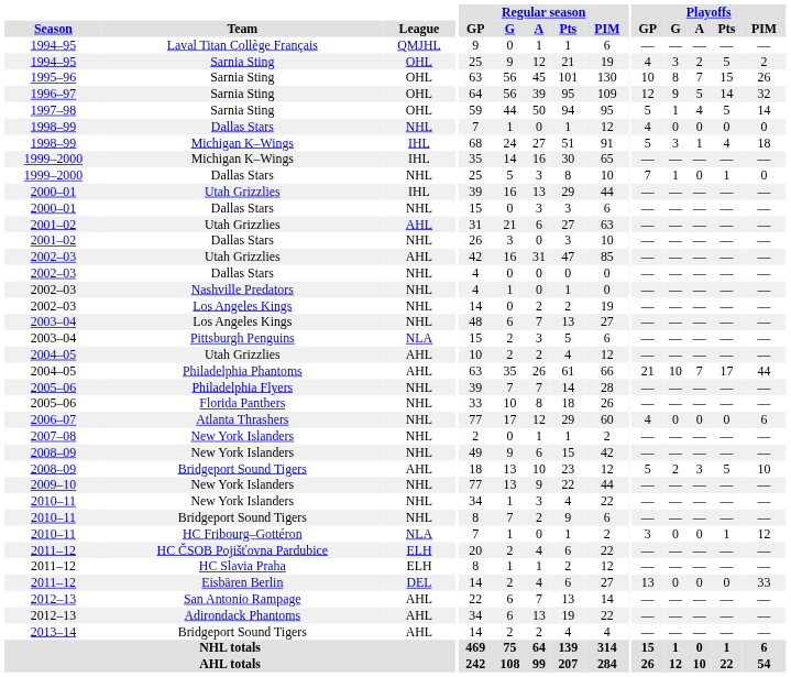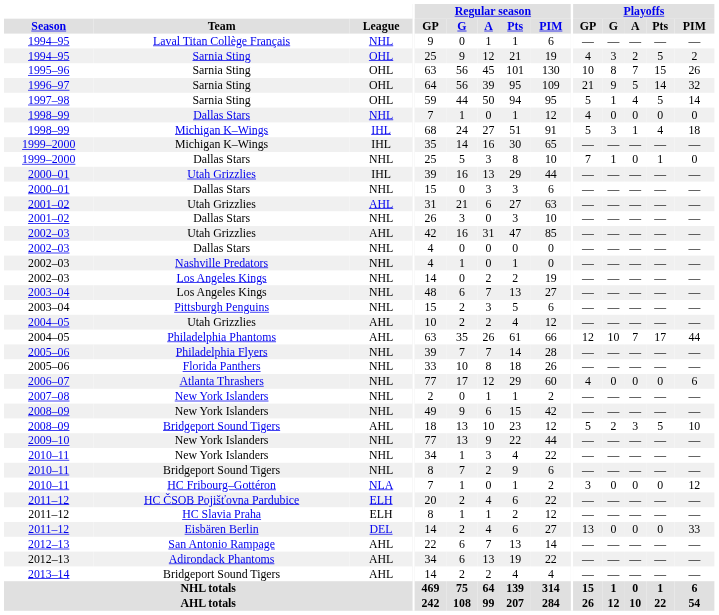 <table border="0" cellpadding="1" cellspacing="0" style="text-align:center; width:60em">
 <tr bgcolor="#e0e0e0">
 <th colspan="3" bgcolor="#ffffff"></th>
 <th rowspan="99" bgcolor="#ffffff"></th>
 <th colspan="5"><a href='#'>Regular season</a></th>
 <th rowspan="99" bgcolor="#ffffff"></th>
 <th colspan="5"><a href='#'>Playoffs</a></th>
 </tr>
 <tr bgcolor="#e0e0e0">
 <th><a href='#'>Season</a></th>
 <th>Team</th>
 <th>League</th>
 <th>GP</th>
 <th><a href='#'>G</a></th>
 <th><a href='#'>A</a></th>
 <th><a href='#'>Pts</a></th>
 <th><a href='#'>PIM</a></th>
 <th>GP</th>
 <th>G</th>
 <th>A</th>
 <th>Pts</th>
 <th>PIM</th>
 </tr>
 <tr>
 <td><a href='#'>1994–95</a></td>
 <td><a href='#'>Laval Titan Collège Français</a></td>
-<td><a href='#'>QMJHL</a></td>
+<td><a href='#'>NHL</a></td>
 <td>9</td>
 <td>0</td>
 <td>1</td>
 <td>1</td>
 <td>6</td>
 <td>—</td>
 <td>—</td>
 <td>—</td>
 <td>—</td>
 <td>—</td>
 </tr>
 <tr bgcolor="#f0f0f0">
 <td><a href='#'>1994–95</a></td>
 <td><a href='#'>Sarnia Sting</a></td>
 <td><a href='#'>OHL</a></td>
 <td>25</td>
 <td>9</td>
 <td>12</td>
 <td>21</td>
 <td>19</td>
 <td>4</td>
 <td>3</td>
 <td>2</td>
 <td>5</td>
 <td>2</td>
 </tr>
 <tr>
 <td><a href='#'>1995–96</a></td>
 <td>Sarnia Sting</td>
 <td>OHL</td>
 <td>63</td>
 <td>56</td>
 <td>45</td>
 <td>101</td>
 <td>130</td>
 <td>10</td>
 <td>8</td>
 <td>7</td>
 <td>15</td>
 <td>26</td>
 </tr>
 <tr bgcolor="#f0f0f0">
 <td><a href='#'>1996–97</a></td>
 <td>Sarnia Sting</td>
 <td>OHL</td>
 <td>64</td>
 <td>56</td>
 <td>39</td>
 <td>95</td>
 <td>109</td>
-<td>12</td>
+<td>21</td>
 <td>9</td>
 <td>5</td>
 <td>14</td>
 <td>32</td>
 </tr>
 <tr>
 <td><a href='#'>1997–98</a></td>
 <td>Sarnia Sting</td>
 <td>OHL</td>
 <td>59</td>
 <td>44</td>
 <td>50</td>
 <td>94</td>
 <td>95</td>
 <td>5</td>
 <td>1</td>
 <td>4</td>
 <td>5</td>
 <td>14</td>
 </tr>
 <tr bgcolor="#f0f0f0">
 <td><a href='#'>1998–99</a></td>
 <td><a href='#'>Dallas Stars</a></td>
 <td><a href='#'>NHL</a></td>
 <td>7</td>
 <td>1</td>
 <td>0</td>
 <td>1</td>
 <td>12</td>
 <td>4</td>
 <td>0</td>
 <td>0</td>
 <td>0</td>
 <td>0</td>
 </tr>
 <tr>
 <td><a href='#'>1998–99</a></td>
 <td><a href='#'>Michigan K–Wings</a></td>
 <td><a href='#'>IHL</a></td>
 <td>68</td>
 <td>24</td>
 <td>27</td>
 <td>51</td>
 <td>91</td>
 <td>5</td>
 <td>3</td>
 <td>1</td>
 <td>4</td>
 <td>18</td>
 </tr>
 <tr bgcolor="#f0f0f0">
 <td><a href='#'>1999–2000</a></td>
 <td>Michigan K–Wings</td>
 <td>IHL</td>
 <td>35</td>
 <td>14</td>
 <td>16</td>
 <td>30</td>
 <td>65</td>
 <td>—</td>
 <td>—</td>
 <td>—</td>
 <td>—</td>
 <td>—</td>
 </tr>
 <tr>
 <td><a href='#'>1999–2000</a></td>
 <td>Dallas Stars</td>
 <td>NHL</td>
 <td>25</td>
 <td>5</td>
 <td>3</td>
 <td>8</td>
 <td>10</td>
 <td>7</td>
 <td>1</td>
 <td>0</td>
 <td>1</td>
 <td>0</td>
 </tr>
 <tr bgcolor="#f0f0f0">
 <td><a href='#'>2000–01</a></td>
 <td><a href='#'>Utah Grizzlies</a></td>
 <td>IHL</td>
 <td>39</td>
 <td>16</td>
 <td>13</td>
 <td>29</td>
 <td>44</td>
 <td>—</td>
 <td>—</td>
 <td>—</td>
 <td>—</td>
 <td>—</td>
 </tr>
 <tr>
 <td><a href='#'>2000–01</a></td>
 <td>Dallas Stars</td>
 <td>NHL</td>
 <td>15</td>
 <td>0</td>
 <td>3</td>
 <td>3</td>
 <td>6</td>
 <td>—</td>
 <td>—</td>
 <td>—</td>
 <td>—</td>
 <td>—</td>
 </tr>
 <tr bgcolor="#f0f0f0">
 <td><a href='#'>2001–02</a></td>
 <td>Utah Grizzlies</td>
 <td><a href='#'>AHL</a></td>
 <td>31</td>
 <td>21</td>
 <td>6</td>
 <td>27</td>
 <td>63</td>
 <td>—</td>
 <td>—</td>
 <td>—</td>
 <td>—</td>
 <td>—</td>
 </tr>
 <tr>
 <td><a href='#'>2001–02</a></td>
 <td>Dallas Stars</td>
 <td>NHL</td>
 <td>26</td>
 <td>3</td>
 <td>0</td>
 <td>3</td>
 <td>10</td>
 <td>—</td>
 <td>—</td>
 <td>—</td>
 <td>—</td>
 <td>—</td>
 </tr>
 <tr bgcolor="#f0f0f0">
 <td><a href='#'>2002–03</a></td>
 <td>Utah Grizzlies</td>
 <td>AHL</td>
 <td>42</td>
 <td>16</td>
 <td>31</td>
 <td>47</td>
 <td>85</td>
 <td>—</td>
 <td>—</td>
 <td>—</td>
 <td>—</td>
 <td>—</td>
 </tr>
 <tr>
 <td><a href='#'>2002–03</a></td>
 <td>Dallas Stars</td>
 <td>NHL</td>
 <td>4</td>
 <td>0</td>
 <td>0</td>
 <td>0</td>
 <td>0</td>
 <td>—</td>
 <td>—</td>
 <td>—</td>
 <td>—</td>
 <td>—</td>
 </tr>
 <tr bgcolor="#f0f0f0">
 <td>2002–03</td>
 <td><a href='#'>Nashville Predators</a></td>
 <td>NHL</td>
 <td>4</td>
 <td>1</td>
 <td>0</td>
 <td>1</td>
 <td>0</td>
 <td>—</td>
 <td>—</td>
 <td>—</td>
 <td>—</td>
 <td>—</td>
 </tr>
 <tr>
 <td>2002–03</td>
 <td><a href='#'>Los Angeles Kings</a></td>
 <td>NHL</td>
 <td>14</td>
 <td>0</td>
 <td>2</td>
 <td>2</td>
 <td>19</td>
 <td>—</td>
 <td>—</td>
 <td>—</td>
 <td>—</td>
 <td>—</td>
 </tr>
 <tr bgcolor="#f0f0f0">
 <td><a href='#'>2003–04</a></td>
 <td>Los Angeles Kings</td>
 <td>NHL</td>
 <td>48</td>
 <td>6</td>
 <td>7</td>
 <td>13</td>
 <td>27</td>
 <td>—</td>
 <td>—</td>
 <td>—</td>
 <td>—</td>
 <td>—</td>
 </tr>
 <tr>
 <td>2003–04</td>
 <td><a href='#'>Pittsburgh Penguins</a></td>
-<td><a href='#'>NLA</a></td>
+<td>NHL</td>
 <td>15</td>
 <td>2</td>
 <td>3</td>
 <td>5</td>
 <td>6</td>
 <td>—</td>
 <td>—</td>
 <td>—</td>
 <td>—</td>
 <td>—</td>
 </tr>
 <tr bgcolor="#f0f0f0">
 <td><a href='#'>2004–05</a></td>
 <td>Utah Grizzlies</td>
 <td>AHL</td>
 <td>10</td>
 <td>2</td>
 <td>2</td>
 <td>4</td>
 <td>12</td>
 <td>—</td>
 <td>—</td>
 <td>—</td>
 <td>—</td>
 <td>—</td>
 </tr>
 <tr>
 <td>2004–05</td>
 <td><a href='#'>Philadelphia Phantoms</a></td>
 <td>AHL</td>
 <td>63</td>
 <td>35</td>
 <td>26</td>
 <td>61</td>
 <td>66</td>
-<td>21</td>
+<td>12</td>
 <td>10</td>
 <td>7</td>
 <td>17</td>
 <td>44</td>
 </tr>
 <tr bgcolor="#f0f0f0">
 <td><a href='#'>2005–06</a></td>
 <td><a href='#'>Philadelphia Flyers</a></td>
 <td>NHL</td>
 <td>39</td>
 <td>7</td>
 <td>7</td>
 <td>14</td>
 <td>28</td>
 <td>—</td>
 <td>—</td>
 <td>—</td>
 <td>—</td>
 <td>—</td>
 </tr>
 <tr>
 <td>2005–06</td>
 <td><a href='#'>Florida Panthers</a></td>
 <td>NHL</td>
 <td>33</td>
 <td>10</td>
 <td>8</td>
 <td>18</td>
 <td>26</td>
 <td>—</td>
 <td>—</td>
 <td>—</td>
 <td>—</td>
 <td>—</td>
 </tr>
 <tr bgcolor="#f0f0f0">
 <td><a href='#'>2006–07</a></td>
 <td><a href='#'>Atlanta Thrashers</a></td>
 <td>NHL</td>
 <td>77</td>
 <td>17</td>
 <td>12</td>
 <td>29</td>
 <td>60</td>
 <td>4</td>
 <td>0</td>
 <td>0</td>
 <td>0</td>
 <td>6</td>
 </tr>
 <tr>
 <td><a href='#'>2007–08</a></td>
 <td><a href='#'>New York Islanders</a></td>
 <td>NHL</td>
 <td>2</td>
 <td>0</td>
 <td>1</td>
 <td>1</td>
 <td>2</td>
 <td>—</td>
 <td>—</td>
 <td>—</td>
 <td>—</td>
 <td>—</td>
 </tr>
 <tr bgcolor="#f0f0f0">
 <td><a href='#'>2008–09</a></td>
 <td>New York Islanders</td>
 <td>NHL</td>
 <td>49</td>
 <td>9</td>
 <td>6</td>
 <td>15</td>
 <td>42</td>
 <td>—</td>
 <td>—</td>
 <td>—</td>
 <td>—</td>
 <td>—</td>
 </tr>
 <tr>
 <td><a href='#'>2008–09</a></td>
 <td><a href='#'>Bridgeport Sound Tigers</a></td>
 <td>AHL</td>
 <td>18</td>
 <td>13</td>
 <td>10</td>
 <td>23</td>
 <td>12</td>
 <td>5</td>
 <td>2</td>
 <td>3</td>
 <td>5</td>
 <td>10</td>
 </tr>
 <tr bgcolor="#f0f0f0">
 <td><a href='#'>2009–10</a></td>
 <td>New York Islanders</td>
 <td>NHL</td>
 <td>77</td>
 <td>13</td>
 <td>9</td>
 <td>22</td>
 <td>44</td>
 <td>—</td>
 <td>—</td>
 <td>—</td>
 <td>—</td>
 <td>—</td>
 </tr>
 <tr>
 <td><a href='#'>2010–11</a></td>
 <td>New York Islanders</td>
 <td>NHL</td>
 <td>34</td>
 <td>1</td>
 <td>3</td>
 <td>4</td>
 <td>22</td>
 <td>—</td>
 <td>—</td>
 <td>—</td>
 <td>—</td>
 <td>—</td>
 </tr>
 <tr bgcolor="#f0f0f0">
 <td><a href='#'>2010–11</a></td>
 <td>Bridgeport Sound Tigers</td>
 <td>NHL</td>
 <td>8</td>
 <td>7</td>
 <td>2</td>
 <td>9</td>
 <td>6</td>
 <td>—</td>
 <td>—</td>
 <td>—</td>
 <td>—</td>
 <td>—</td>
 </tr>
 <tr>
 <td><a href='#'>2010–11</a></td>
 <td><a href='#'>HC Fribourg–Gottéron</a></td>
 <td><a href='#'>NLA</a></td>
 <td>7</td>
 <td>1</td>
 <td>0</td>
 <td>1</td>
 <td>2</td>
 <td>3</td>
 <td>0</td>
 <td>0</td>
-<td>1</td>
+<td>0</td>
 <td>12</td>
 </tr>
 <tr bgcolor="#f0f0f0">
 <td><a href='#'>2011–12</a></td>
 <td><a href='#'>HC ČSOB Pojišťovna Pardubice</a></td>
 <td><a href='#'>ELH</a></td>
 <td>20</td>
 <td>2</td>
 <td>4</td>
 <td>6</td>
 <td>22</td>
 <td>—</td>
 <td>—</td>
 <td>—</td>
 <td>—</td>
 <td>—</td>
 </tr>
 <tr>
 <td>2011–12</td>
 <td><a href='#'>HC Slavia Praha</a></td>
 <td>ELH</td>
 <td>8</td>
 <td>1</td>
 <td>1</td>
 <td>2</td>
 <td>12</td>
 <td>—</td>
 <td>—</td>
 <td>—</td>
 <td>—</td>
 <td>—</td>
 </tr>
 <tr bgcolor="#f0f0f0">
 <td><a href='#'>2011–12</a></td>
 <td><a href='#'>Eisbären Berlin</a></td>
 <td><a href='#'>DEL</a></td>
 <td>14</td>
 <td>2</td>
 <td>4</td>
 <td>6</td>
 <td>27</td>
 <td>13</td>
 <td>0</td>
 <td>0</td>
 <td>0</td>
 <td>33</td>
 </tr>
 <tr>
 <td><a href='#'>2012–13</a></td>
 <td><a href='#'>San Antonio Rampage</a></td>
 <td>AHL</td>
 <td>22</td>
 <td>6</td>
 <td>7</td>
 <td>13</td>
 <td>14</td>
 <td>—</td>
 <td>—</td>
 <td>—</td>
 <td>—</td>
 <td>—</td>
 </tr>
 <tr bgcolor="#f0f0f0">
 <td>2012–13</td>
 <td><a href='#'>Adirondack Phantoms</a></td>
 <td>AHL</td>
 <td>34</td>
 <td>6</td>
 <td>13</td>
 <td>19</td>
 <td>22</td>
 <td>—</td>
 <td>—</td>
 <td>—</td>
 <td>—</td>
 <td>—</td>
 </tr>
 <tr>
 <td><a href='#'>2013–14</a></td>
 <td>Bridgeport Sound Tigers</td>
 <td>AHL</td>
 <td>14</td>
 <td>2</td>
 <td>2</td>
 <td>4</td>
 <td>4</td>
 <td>—</td>
 <td>—</td>
 <td>—</td>
 <td>—</td>
 <td>—</td>
 </tr>
 <tr bgcolor="#e0e0e0">
 <th colspan="3">NHL totals</th>
 <th>469</th>
 <th>75</th>
 <th>64</th>
 <th>139</th>
 <th>314</th>
 <th>15</th>
 <th>1</th>
 <th>0</th>
 <th>1</th>
 <th>6</th>
 </tr>
 <tr bgcolor="#e0e0e0">
 <th colspan="3">AHL totals</th>
 <th>242</th>
 <th>108</th>
 <th>99</th>
 <th>207</th>
 <th>284</th>
 <th>26</th>
 <th>12</th>
 <th>10</th>
 <th>22</th>
 <th>54</th>
 </tr>
 </table>
